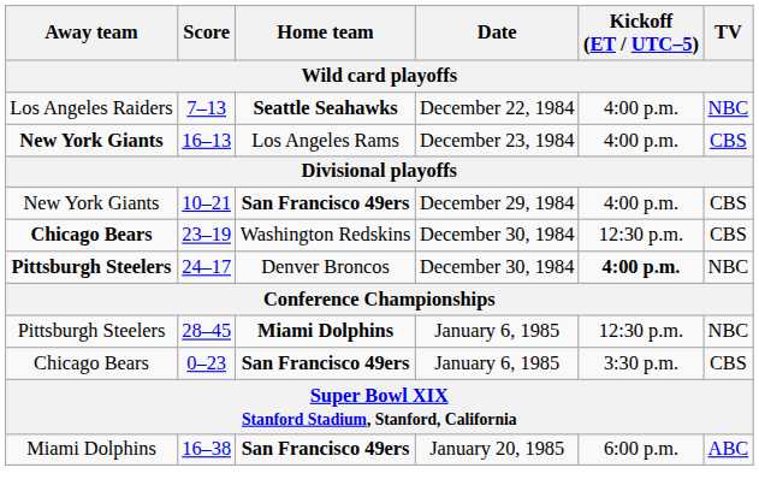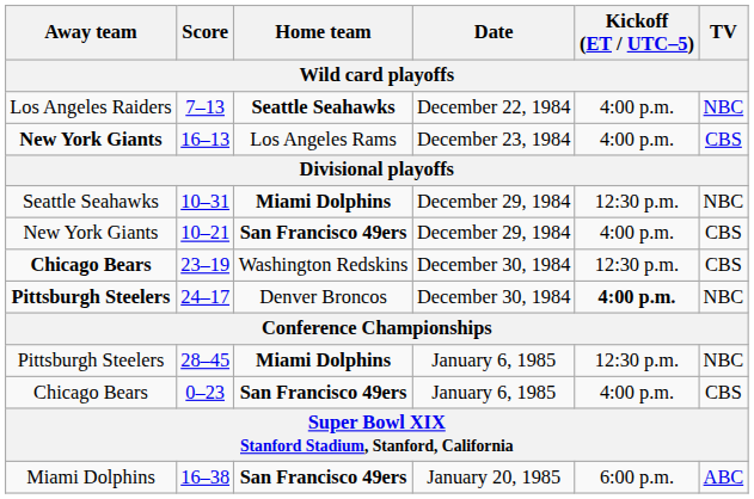 <table class="wikitable" style="font-size:92%; text-align:center;">
 <tr>
 <th>Away team</th>
 <th>Score</th>
 <th>Home team</th>
 <th>Date</th>
 <th>Kickoff<br>(<a href='#'>ET</a> / <a href='#'>UTC–5</a>)</th>
 <th>TV</th>
 </tr>
 <tr>
 <th colspan="6">Wild card playoffs</th>
 </tr>
 <tr>
 <td>Los Angeles Raiders</td>
 <td><a href='#'>7–13</a></td>
 <td><strong>Seattle Seahawks</strong></td>
 <td>December 22, 1984</td>
 <td>4:00 p.m.</td>
 <td><a href='#'>NBC</a></td>
 </tr>
 <tr>
 <td><strong>New York Giants</strong></td>
 <td><a href='#'>16–13</a></td>
 <td>Los Angeles Rams</td>
 <td>December 23, 1984</td>
 <td>4:00 p.m.</td>
 <td><a href='#'>CBS</a></td>
 </tr>
 <tr>
 <th colspan="6">Divisional playoffs</th>
+</tr>
+<tr>
+<td>Seattle Seahawks</td>
+<td><a href='#'>10–31</a></td>
+<td><strong>Miami Dolphins</strong></td>
+<td>December 29, 1984</td>
+<td>12:30 p.m.</td>
+<td>NBC</td>
 </tr>
 <tr>
 <td>New York Giants</td>
 <td><a href='#'>10–21</a></td>
 <td><strong>San Francisco 49ers</strong></td>
 <td>December 29, 1984</td>
 <td>4:00 p.m.</td>
 <td>CBS</td>
 </tr>
 <tr>
 <td><strong>Chicago Bears</strong></td>
 <td><a href='#'>23–19</a></td>
 <td>Washington Redskins</td>
 <td>December 30, 1984</td>
 <td>12:30 p.m.</td>
 <td>CBS</td>
 </tr>
 <tr>
 <td><strong>Pittsburgh Steelers</strong></td>
 <td><a href='#'>24–17</a></td>
 <td>Denver Broncos</td>
 <td>December 30, 1984</td>
 <td><strong>4:00 p.m.</strong></td>
 <td>NBC</td>
 </tr>
 <tr>
 <th colspan="6">Conference Championships</th>
 </tr>
 <tr>
 <td>Pittsburgh Steelers</td>
 <td><a href='#'>28–45</a></td>
 <td><strong>Miami Dolphins</strong></td>
 <td>January 6, 1985</td>
 <td>12:30 p.m.</td>
 <td>NBC</td>
 </tr>
 <tr>
 <td>Chicago Bears</td>
 <td><a href='#'>0–23</a></td>
 <td><strong>San Francisco 49ers</strong></td>
 <td>January 6, 1985</td>
-<td>3:30 p.m.</td>
+<td>4:00 p.m.</td>
 <td>CBS</td>
 </tr>
 <tr>
 <th colspan="6"><a href='#'>Super Bowl XIX</a><br><small><a href='#'>Stanford Stadium</a>, Stanford, California</small></th>
 </tr>
 <tr>
 <td>Miami Dolphins</td>
 <td><a href='#'>16–38</a></td>
 <td><strong>San Francisco 49ers</strong></td>
 <td>January 20, 1985</td>
 <td>6:00 p.m.</td>
 <td><a href='#'>ABC</a></td>
 </tr>
 </table>
